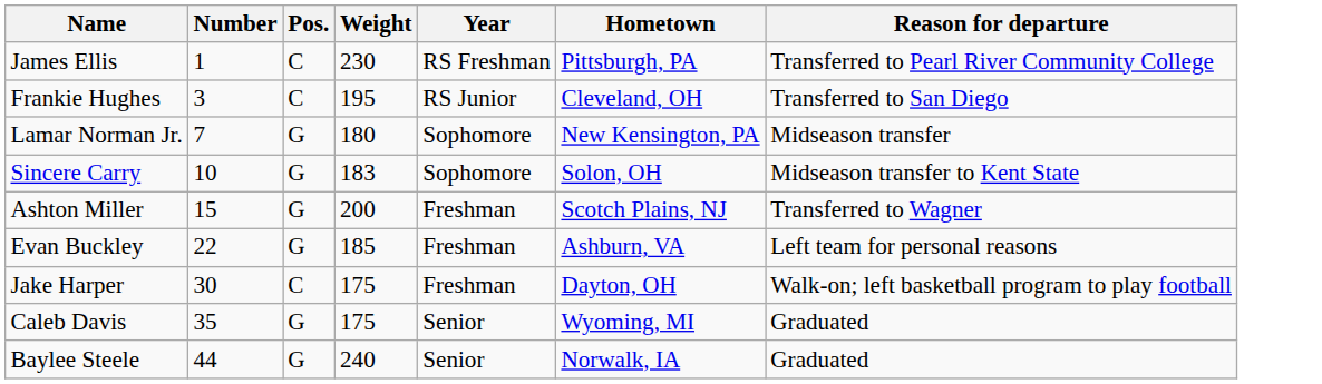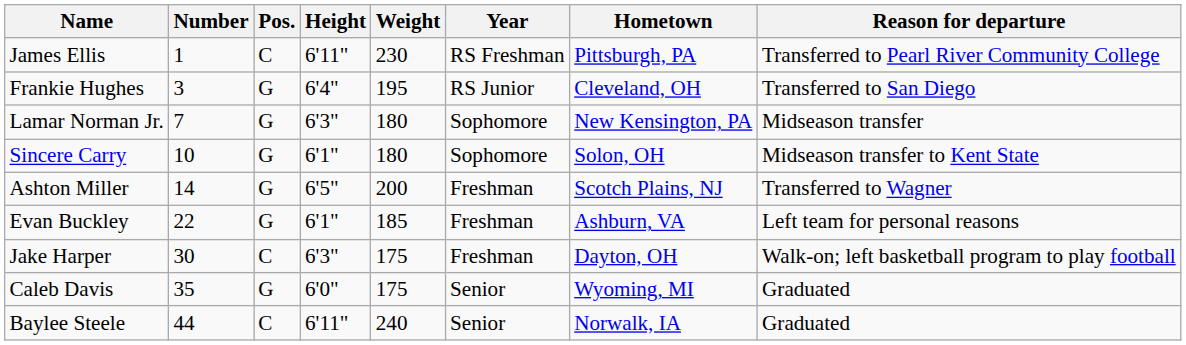 <table class="wikitable sortable" border="1">
 <tr>
 <th>Name</th>
 <th>Number</th>
 <th>Pos.</th>
+<th>Height</th>
 <th>Weight</th>
 <th>Year</th>
 <th>Hometown</th>
 <th class="unsortable">Reason for departure</th>
 </tr>
 <tr>
 <td>James Ellis</td>
 <td>1</td>
 <td>C</td>
+<td>6'11"</td>
 <td>230</td>
 <td>RS Freshman</td>
 <td><a href='#'>Pittsburgh, PA</a></td>
 <td>Transferred to <a href='#'>Pearl River Community College</a></td>
 </tr>
 <tr>
 <td>Frankie Hughes</td>
 <td>3</td>
-<td>C</td>
+<td>G</td>
+<td>6'4"</td>
 <td>195</td>
 <td>RS Junior</td>
 <td><a href='#'>Cleveland, OH</a></td>
 <td>Transferred to <a href='#'>San Diego</a></td>
 </tr>
 <tr>
 <td>Lamar Norman Jr.</td>
 <td>7</td>
 <td>G</td>
+<td>6'3"</td>
 <td>180</td>
 <td>Sophomore</td>
 <td><a href='#'>New Kensington, PA</a></td>
 <td>Midseason transfer</td>
 </tr>
 <tr>
 <td><a href='#'>Sincere Carry</a></td>
 <td>10</td>
 <td>G</td>
-<td>183</td>
+<td>6'1"</td>
+<td>180</td>
 <td>Sophomore</td>
 <td><a href='#'>Solon, OH</a></td>
 <td>Midseason transfer to <a href='#'>Kent State</a></td>
 </tr>
 <tr>
 <td>Ashton Miller</td>
-<td>15</td>
+<td>14</td>
 <td>G</td>
+<td>6'5"</td>
 <td>200</td>
 <td>Freshman</td>
 <td><a href='#'>Scotch Plains, NJ</a></td>
 <td>Transferred to <a href='#'>Wagner</a></td>
 </tr>
 <tr>
 <td>Evan Buckley</td>
 <td>22</td>
 <td>G</td>
+<td>6'1"</td>
 <td>185</td>
 <td>Freshman</td>
 <td><a href='#'>Ashburn, VA</a></td>
 <td>Left team for personal reasons</td>
 </tr>
 <tr>
 <td>Jake Harper</td>
 <td>30</td>
 <td>C</td>
+<td>6'3"</td>
 <td>175</td>
 <td>Freshman</td>
 <td><a href='#'>Dayton, OH</a></td>
 <td>Walk-on; left basketball program to play <a href='#'>football</a></td>
 </tr>
 <tr>
 <td>Caleb Davis</td>
 <td>35</td>
 <td>G</td>
+<td>6'0"</td>
 <td>175</td>
 <td>Senior</td>
 <td><a href='#'>Wyoming, MI</a></td>
 <td>Graduated</td>
 </tr>
 <tr>
 <td>Baylee Steele</td>
 <td>44</td>
-<td>G</td>
+<td>C</td>
+<td>6'11"</td>
 <td>240</td>
 <td>Senior</td>
 <td><a href='#'>Norwalk, IA</a></td>
 <td>Graduated</td>
 </tr>
 </table>
